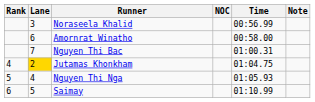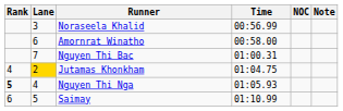 <table class="wikitable sortable" style="text-align:Left">
 <tr>
 <th width=10>Rank</th>
 <th width=10>Lane</th>
 <th width=250>Runner</th>
+<th width=80>Time</th>
 <th width=10>NOC</th>
-<th width=80>Time</th>
 <th width=10>Note</th>
 </tr>
 <tr>
 <td></td>
 <td>3</td>
 <td><a href='#'>Noraseela Khalid</a></td>
+<td>00:56.99</td>
 <td></td>
-<td>00:56.99</td>
 <td></td>
 </tr>
 <tr>
 <td></td>
 <td>6</td>
 <td><a href='#'>Amornrat Winatho</a></td>
+<td>00:58.00</td>
 <td></td>
-<td>00:58.00</td>
 <td></td>
 </tr>
 <tr>
 <td></td>
 <td>7</td>
 <td><a href='#'>Nguyen Thi Bac</a></td>
+<td>01:00.31</td>
 <td></td>
-<td>01:00.31</td>
 <td></td>
 </tr>
 <tr>
 <td>4</td>
 <td style="background: gold;">2</td>
 <td><a href='#'>Jutamas Khonkham</a></td>
+<td>01:04.75</td>
 <td></td>
-<td>01:04.75</td>
 <td></td>
 </tr>
 <tr>
-<td>5</td>
+<td><strong>5</strong></td>
 <td>4</td>
 <td><a href='#'>Nguyen Thi Nga</a></td>
+<td>01:05.93</td>
 <td></td>
-<td>01:05.93</td>
 <td></td>
 </tr>
 <tr>
 <td>6</td>
 <td>5</td>
 <td><a href='#'>Saimay</a></td>
+<td>01:10.99</td>
 <td></td>
-<td>01:10.99</td>
 <td></td>
 </tr>
 </table>
